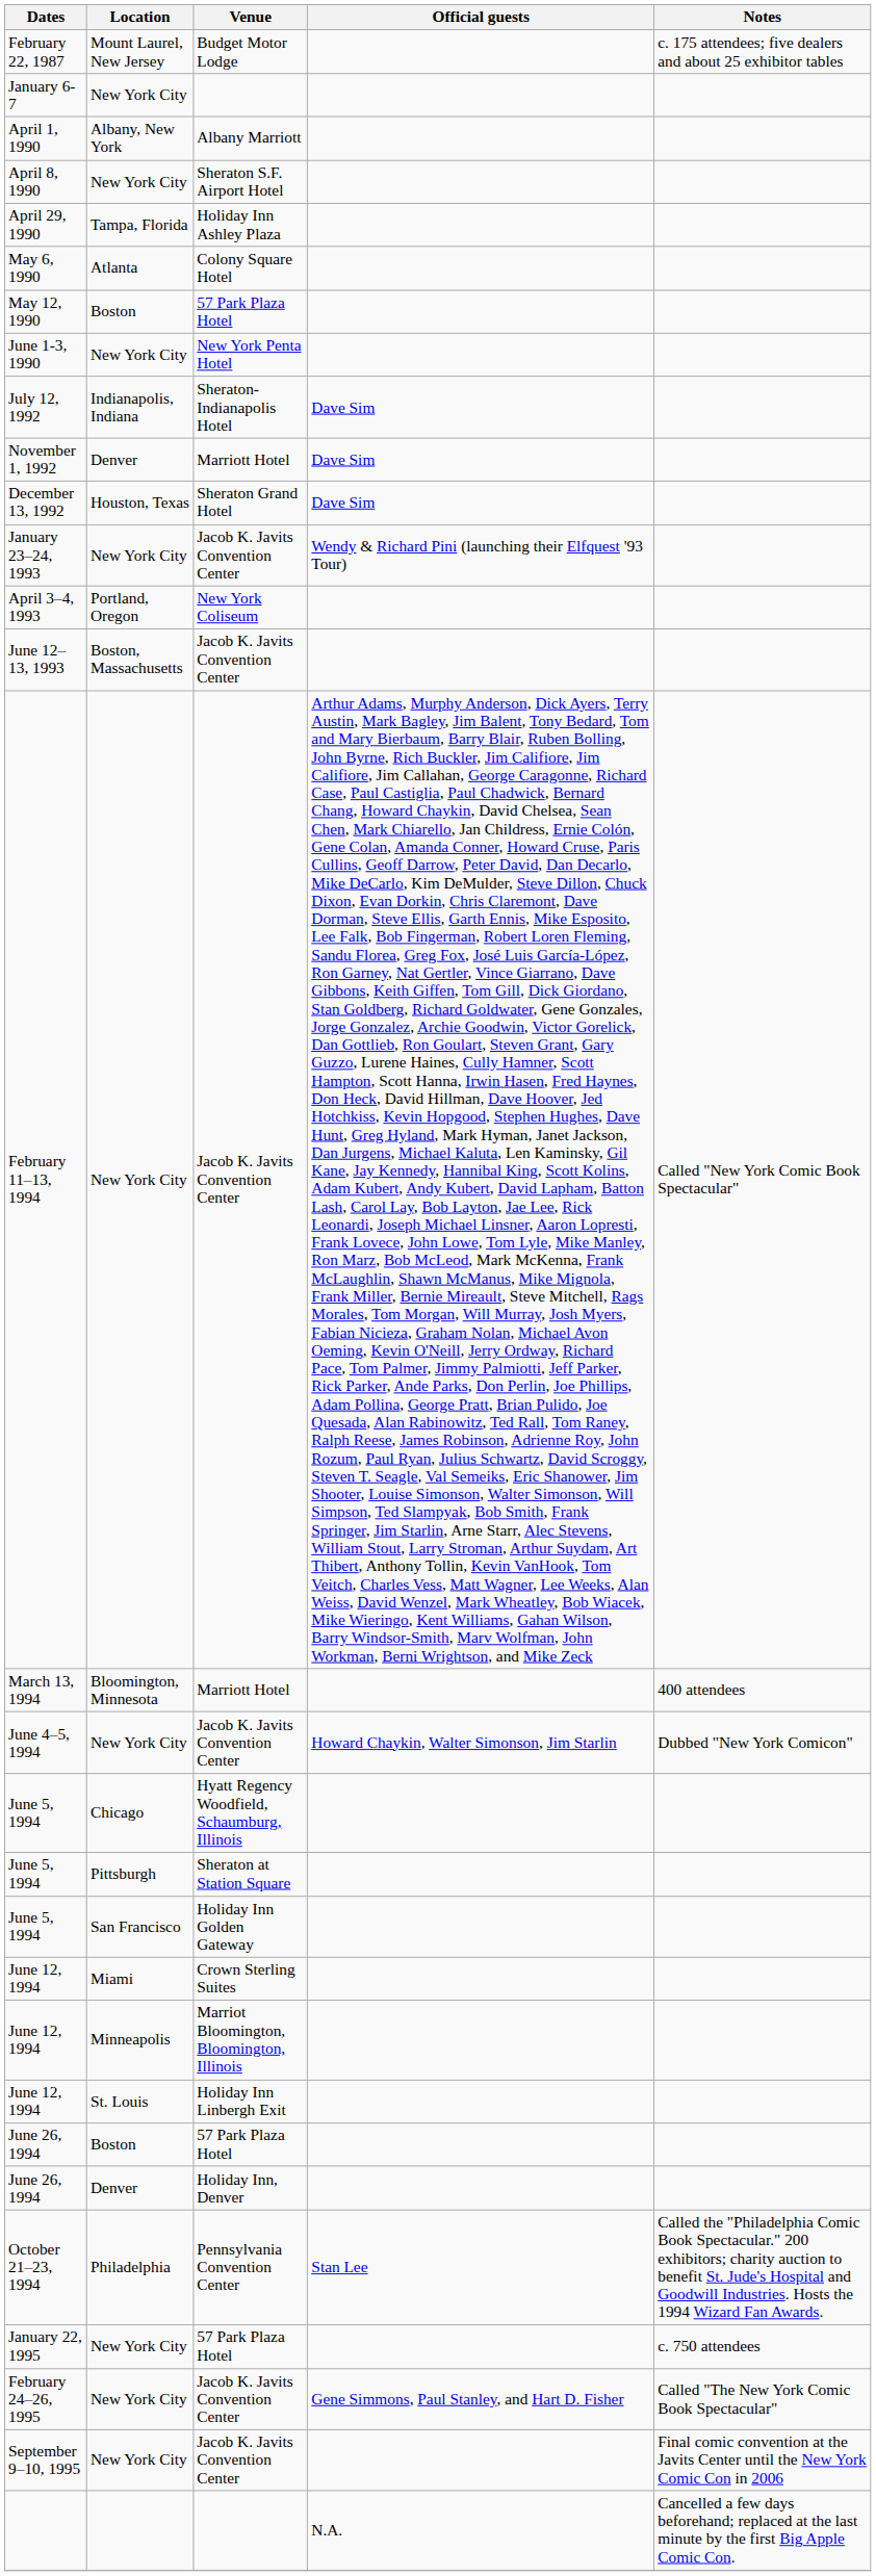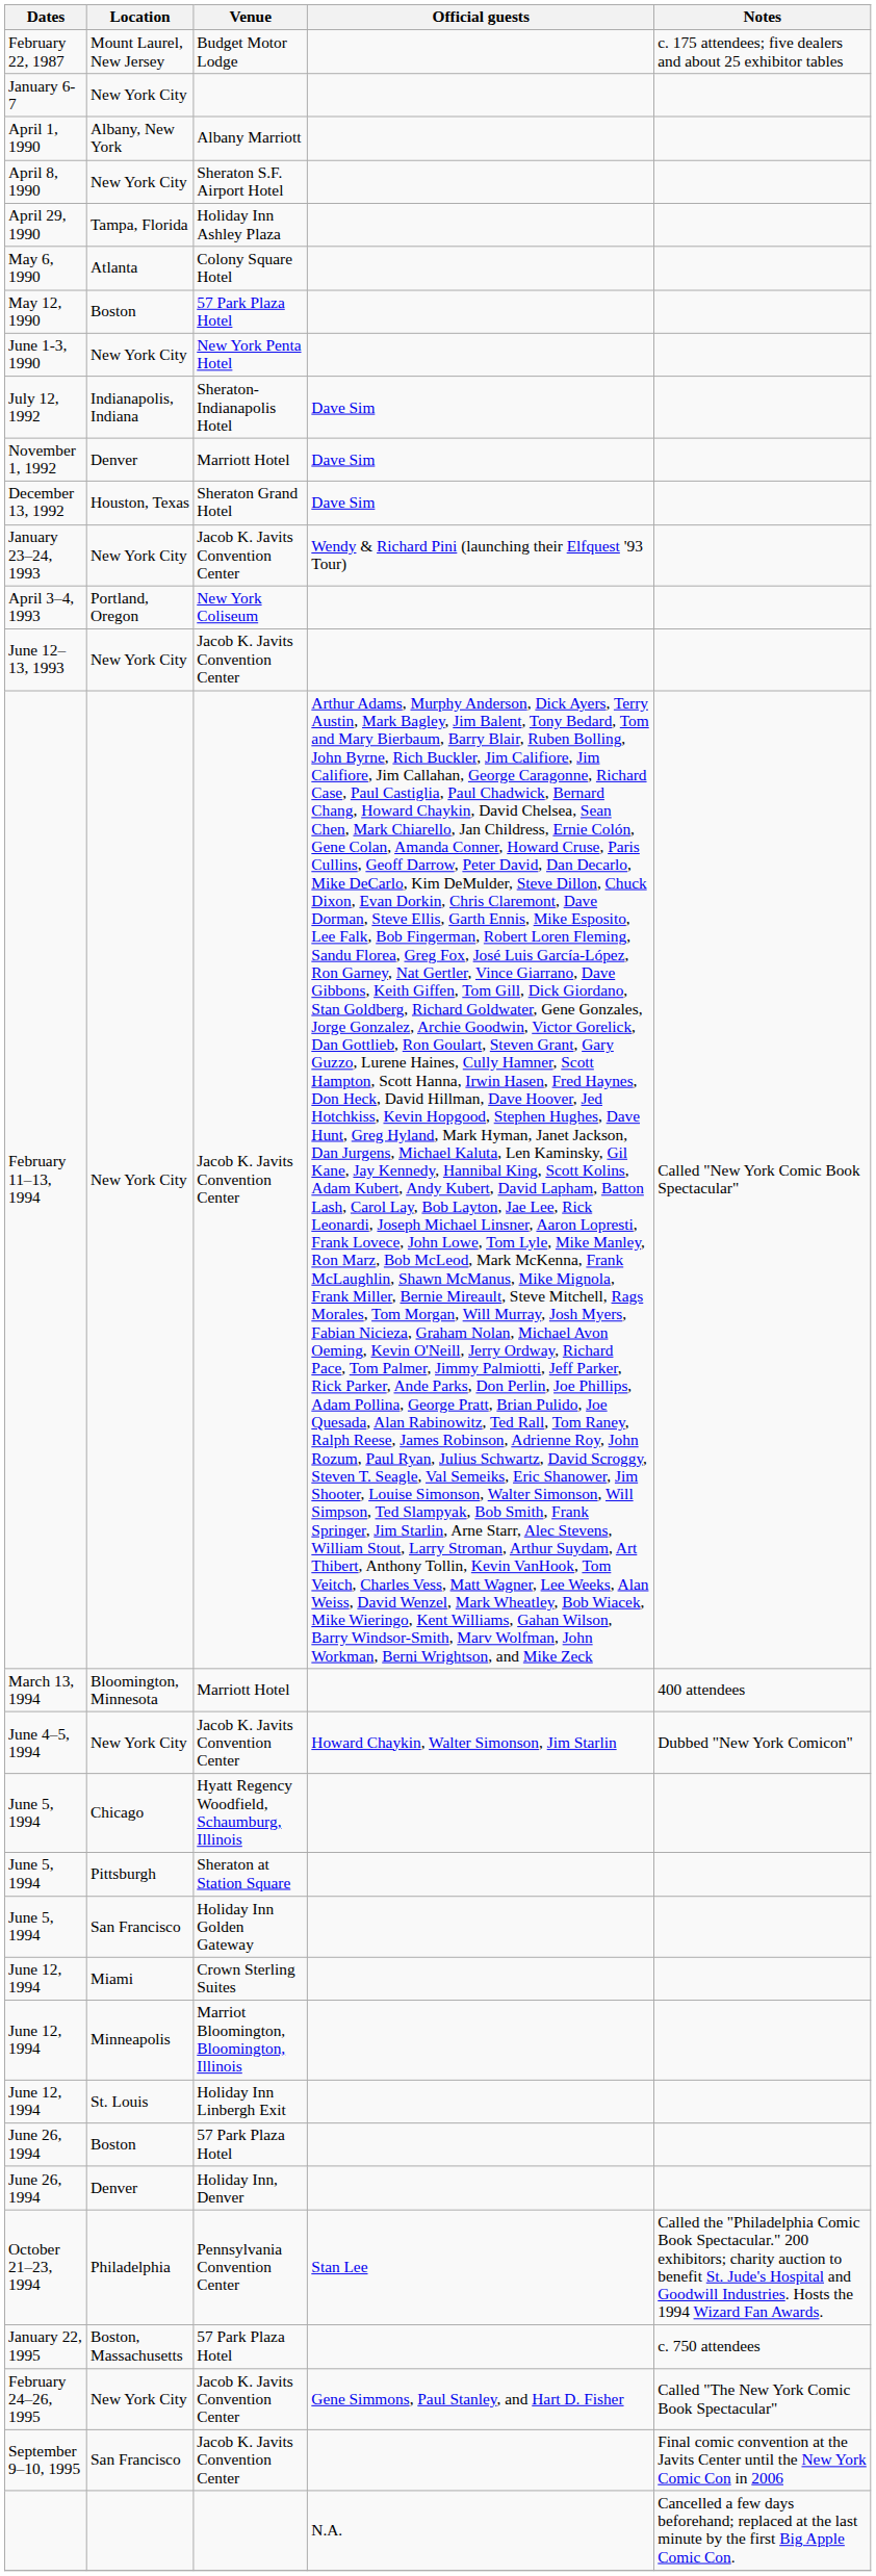 <table class="wikitable">
 <tr>
 <th>Dates</th>
 <th>Location</th>
 <th>Venue</th>
 <th width=40%>Official guests</th>
 <th width=25%>Notes</th>
 </tr>
 <tr>
 <td>February 22, 1987</td>
 <td>Mount Laurel, New Jersey</td>
 <td>Budget Motor Lodge</td>
 <td></td>
 <td>c. 175 attendees; five dealers and about 25 exhibitor tables</td>
 </tr>
 <tr>
 <td>January 6-7</td>
 <td>New York City</td>
 <td></td>
 <td></td>
 <td></td>
 </tr>
 <tr>
 <td>April 1, 1990</td>
 <td>Albany, New York</td>
 <td>Albany Marriott</td>
 <td></td>
 <td></td>
 </tr>
 <tr>
 <td>April 8, 1990</td>
 <td>New York City</td>
 <td>Sheraton S.F. Airport Hotel</td>
 <td></td>
 <td></td>
 </tr>
 <tr>
 <td>April 29, 1990</td>
 <td>Tampa, Florida</td>
 <td>Holiday Inn Ashley Plaza</td>
 <td></td>
 <td></td>
 </tr>
 <tr>
 <td>May 6, 1990</td>
 <td>Atlanta</td>
 <td>Colony Square Hotel</td>
 <td></td>
 <td></td>
 </tr>
 <tr>
 <td>May 12, 1990</td>
 <td>Boston</td>
 <td><a href='#'>57 Park Plaza Hotel</a></td>
 <td></td>
 <td></td>
 </tr>
 <tr>
 <td>June 1-3, 1990</td>
 <td>New York City</td>
 <td><a href='#'>New York Penta Hotel</a></td>
 <td></td>
 <td></td>
 </tr>
 <tr>
 <td>July 12, 1992</td>
 <td>Indianapolis, Indiana</td>
 <td>Sheraton-Indianapolis Hotel</td>
 <td><a href='#'>Dave Sim</a></td>
 <td></td>
 </tr>
 <tr>
 <td>November 1, 1992</td>
 <td>Denver</td>
 <td>Marriott Hotel</td>
 <td><a href='#'>Dave Sim</a></td>
 <td></td>
 </tr>
 <tr>
 <td>December 13, 1992</td>
 <td>Houston, Texas</td>
 <td>Sheraton Grand Hotel</td>
 <td><a href='#'>Dave Sim</a></td>
 <td></td>
 </tr>
 <tr>
 <td>January 23–24, 1993</td>
 <td>New York City</td>
 <td>Jacob K. Javits Convention Center</td>
 <td><a href='#'>Wendy</a> & <a href='#'>Richard Pini</a> (launching their <a href='#'>Elfquest</a> '93 Tour)</td>
 <td></td>
 </tr>
 <tr>
 <td>April 3–4, 1993</td>
 <td>Portland, Oregon</td>
 <td><a href='#'>New York Coliseum</a></td>
 <td></td>
 <td></td>
 </tr>
 <tr>
 <td>June 12–13, 1993</td>
-<td>Boston, Massachusetts</td>
+<td>New York City</td>
 <td>Jacob K. Javits Convention Center</td>
 <td></td>
 <td></td>
 </tr>
 <tr>
 <td>February 11–13, 1994</td>
 <td>New York City</td>
 <td>Jacob K. Javits Convention Center</td>
 <td><a href='#'>Arthur Adams</a>, <a href='#'>Murphy Anderson</a>, <a href='#'>Dick Ayers</a>, <a href='#'>Terry Austin</a>, <a href='#'>Mark Bagley</a>, <a href='#'>Jim Balent</a>, <a href='#'>Tony Bedard</a>, <a href='#'>Tom and Mary Bierbaum</a>, <a href='#'>Barry Blair</a>, <a href='#'>Ruben Bolling</a>, <a href='#'>John Byrne</a>, <a href='#'>Rich Buckler</a>, <a href='#'>Jim Califiore</a>, <a href='#'>Jim Califiore</a>, Jim Callahan, <a href='#'>George Caragonne</a>, <a href='#'>Richard Case</a>, <a href='#'>Paul Castiglia</a>, <a href='#'>Paul Chadwick</a>, <a href='#'>Bernard Chang</a>, <a href='#'>Howard Chaykin</a>, David Chelsea, <a href='#'>Sean Chen</a>, <a href='#'>Mark Chiarello</a>, Jan Childress, <a href='#'>Ernie Colón</a>, <a href='#'>Gene Colan</a>, <a href='#'>Amanda Conner</a>, <a href='#'>Howard Cruse</a>, <a href='#'>Paris Cullins</a>, <a href='#'>Geoff Darrow</a>, <a href='#'>Peter David</a>, <a href='#'>Dan Decarlo</a>, <a href='#'>Mike DeCarlo</a>, Kim DeMulder, <a href='#'>Steve Dillon</a>, <a href='#'>Chuck Dixon</a>, <a href='#'>Evan Dorkin</a>, <a href='#'>Chris Claremont</a>, <a href='#'>Dave Dorman</a>, <a href='#'>Steve Ellis</a>, <a href='#'>Garth Ennis</a>, <a href='#'>Mike Esposito</a>, <a href='#'>Lee Falk</a>, <a href='#'>Bob Fingerman</a>, <a href='#'>Robert Loren Fleming</a>, <a href='#'>Sandu Florea</a>, <a href='#'>Greg Fox</a>, <a href='#'>José Luis García-López</a>, <a href='#'>Ron Garney</a>, <a href='#'>Nat Gertler</a>, <a href='#'>Vince Giarrano</a>, <a href='#'>Dave Gibbons</a>, <a href='#'>Keith Giffen</a>, <a href='#'>Tom Gill</a>, <a href='#'>Dick Giordano</a>, <a href='#'>Stan Goldberg</a>, <a href='#'>Richard Goldwater</a>, Gene Gonzales, <a href='#'>Jorge Gonzalez</a>, <a href='#'>Archie Goodwin</a>, <a href='#'>Victor Gorelick</a>, <a href='#'>Dan Gottlieb</a>, <a href='#'>Ron Goulart</a>, <a href='#'>Steven Grant</a>, <a href='#'>Gary Guzzo</a>, Lurene Haines, <a href='#'>Cully Hamner</a>, <a href='#'>Scott Hampton</a>, Scott Hanna, <a href='#'>Irwin Hasen</a>, <a href='#'>Fred Haynes</a>, <a href='#'>Don Heck</a>, David Hillman, <a href='#'>Dave Hoover</a>, <a href='#'>Jed Hotchkiss</a>, <a href='#'>Kevin Hopgood</a>, <a href='#'>Stephen Hughes</a>, <a href='#'>Dave Hunt</a>, <a href='#'>Greg Hyland</a>, Mark Hyman, Janet Jackson, <a href='#'>Dan Jurgens</a>, <a href='#'>Michael Kaluta</a>, Len Kaminsky, <a href='#'>Gil Kane</a>, <a href='#'>Jay Kennedy</a>, <a href='#'>Hannibal King</a>, <a href='#'>Scott Kolins</a>, <a href='#'>Adam Kubert</a>, <a href='#'>Andy Kubert</a>, <a href='#'>David Lapham</a>, <a href='#'>Batton Lash</a>, <a href='#'>Carol Lay</a>, <a href='#'>Bob Layton</a>, <a href='#'>Jae Lee</a>, <a href='#'>Rick Leonardi</a>, <a href='#'>Joseph Michael Linsner</a>, <a href='#'>Aaron Lopresti</a>, <a href='#'>Frank Lovece</a>, <a href='#'>John Lowe</a>, <a href='#'>Tom Lyle</a>, <a href='#'>Mike Manley</a>, <a href='#'>Ron Marz</a>, <a href='#'>Bob McLeod</a>, Mark McKenna, <a href='#'>Frank McLaughlin</a>, <a href='#'>Shawn McManus</a>, <a href='#'>Mike Mignola</a>, <a href='#'>Frank Miller</a>, <a href='#'>Bernie Mireault</a>, Steve Mitchell, <a href='#'>Rags Morales</a>, <a href='#'>Tom Morgan</a>, <a href='#'>Will Murray</a>, <a href='#'>Josh Myers</a>, <a href='#'>Fabian Nicieza</a>, <a href='#'>Graham Nolan</a>, <a href='#'>Michael Avon Oeming</a>, <a href='#'>Kevin O'Neill</a>, <a href='#'>Jerry Ordway</a>, <a href='#'>Richard Pace</a>, <a href='#'>Tom Palmer</a>, <a href='#'>Jimmy Palmiotti</a>, <a href='#'>Jeff Parker</a>, <a href='#'>Rick Parker</a>, <a href='#'>Ande Parks</a>, <a href='#'>Don Perlin</a>, <a href='#'>Joe Phillips</a>, <a href='#'>Adam Pollina</a>, <a href='#'>George Pratt</a>, <a href='#'>Brian Pulido</a>, <a href='#'>Joe Quesada</a>, <a href='#'>Alan Rabinowitz</a>, <a href='#'>Ted Rall</a>, <a href='#'>Tom Raney</a>, <a href='#'>Ralph Reese</a>, <a href='#'>James Robinson</a>, <a href='#'>Adrienne Roy</a>, <a href='#'>John Rozum</a>, <a href='#'>Paul Ryan</a>, <a href='#'>Julius Schwartz</a>, <a href='#'>David Scroggy</a>, <a href='#'>Steven T. Seagle</a>, <a href='#'>Val Semeiks</a>, <a href='#'>Eric Shanower</a>, <a href='#'>Jim Shooter</a>, <a href='#'>Louise Simonson</a>, <a href='#'>Walter Simonson</a>, <a href='#'>Will Simpson</a>, <a href='#'>Ted Slampyak</a>, <a href='#'>Bob Smith</a>, <a href='#'>Frank Springer</a>, <a href='#'>Jim Starlin</a>, Arne Starr, <a href='#'>Alec Stevens</a>, <a href='#'>William Stout</a>, <a href='#'>Larry Stroman</a>, <a href='#'>Arthur Suydam</a>, <a href='#'>Art Thibert</a>, Anthony Tollin, <a href='#'>Kevin VanHook</a>, <a href='#'>Tom Veitch</a>, <a href='#'>Charles Vess</a>, <a href='#'>Matt Wagner</a>, <a href='#'>Lee Weeks</a>, <a href='#'>Alan Weiss</a>, <a href='#'>David Wenzel</a>, <a href='#'>Mark Wheatley</a>, <a href='#'>Bob Wiacek</a>, <a href='#'>Mike Wieringo</a>, <a href='#'>Kent Williams</a>, <a href='#'>Gahan Wilson</a>, <a href='#'>Barry Windsor-Smith</a>, <a href='#'>Marv Wolfman</a>, <a href='#'>John Workman</a>, <a href='#'>Berni Wrightson</a>, and <a href='#'>Mike Zeck</a></td>
 <td>Called "New York Comic Book Spectacular"</td>
 </tr>
 <tr>
 <td>March 13, 1994</td>
 <td>Bloomington, Minnesota</td>
 <td>Marriott Hotel</td>
 <td></td>
 <td>400 attendees</td>
 </tr>
 <tr>
 <td>June 4–5, 1994</td>
 <td>New York City</td>
 <td>Jacob K. Javits Convention Center</td>
 <td><a href='#'>Howard Chaykin</a>, <a href='#'>Walter Simonson</a>, <a href='#'>Jim Starlin</a></td>
 <td>Dubbed "New York Comicon"</td>
 </tr>
 <tr>
 <td>June 5, 1994</td>
 <td>Chicago</td>
 <td>Hyatt Regency Woodfield, <a href='#'>Schaumburg, Illinois</a></td>
 <td></td>
 <td></td>
 </tr>
 <tr>
 <td>June 5, 1994</td>
 <td>Pittsburgh</td>
 <td>Sheraton at <a href='#'>Station Square</a></td>
 <td></td>
 <td></td>
 </tr>
 <tr>
 <td>June 5, 1994</td>
 <td>San Francisco</td>
 <td>Holiday Inn Golden Gateway</td>
 <td></td>
 <td></td>
 </tr>
 <tr>
 <td>June 12, 1994</td>
 <td>Miami</td>
 <td>Crown Sterling Suites</td>
 <td></td>
 <td></td>
 </tr>
 <tr>
 <td>June 12, 1994</td>
 <td>Minneapolis</td>
 <td>Marriot Bloomington, <a href='#'>Bloomington, Illinois</a></td>
 <td></td>
 <td></td>
 </tr>
 <tr>
 <td>June 12, 1994</td>
 <td>St. Louis</td>
 <td>Holiday Inn Linbergh Exit</td>
 <td></td>
 <td></td>
 </tr>
 <tr>
 <td>June 26, 1994</td>
 <td>Boston</td>
 <td>57 Park Plaza Hotel</td>
 <td></td>
 <td></td>
 </tr>
 <tr>
 <td>June 26, 1994</td>
 <td>Denver</td>
 <td>Holiday Inn, Denver</td>
 <td></td>
 <td></td>
 </tr>
 <tr>
 <td>October 21–23, 1994</td>
 <td>Philadelphia</td>
 <td>Pennsylvania Convention Center</td>
 <td><a href='#'>Stan Lee</a></td>
 <td>Called the "Philadelphia Comic Book Spectacular."  200 exhibitors; charity auction to benefit <a href='#'>St. Jude's Hospital</a> and <a href='#'>Goodwill Industries</a>. Hosts the 1994 <a href='#'>Wizard Fan Awards</a>.</td>
 </tr>
 <tr>
 <td>January 22, 1995</td>
-<td>New York City</td>
+<td>Boston, Massachusetts</td>
 <td>57 Park Plaza Hotel</td>
 <td></td>
 <td>c. 750 attendees</td>
 </tr>
 <tr>
 <td>February 24–26, 1995</td>
 <td>New York City</td>
 <td>Jacob K. Javits Convention Center</td>
 <td><a href='#'>Gene Simmons</a>, <a href='#'>Paul Stanley</a>, and <a href='#'>Hart D. Fisher</a></td>
 <td>Called "The New York Comic Book Spectacular"</td>
 </tr>
 <tr>
 <td>September 9–10, 1995</td>
-<td>New York City</td>
+<td>San Francisco</td>
 <td>Jacob K. Javits Convention Center</td>
 <td></td>
 <td>Final comic convention at the Javits Center until the <a href='#'>New York Comic Con</a> in <a href='#'>2006</a></td>
 </tr>
 <tr>
 <td></td>
 <td></td>
 <td></td>
 <td>N.A.</td>
 <td>Cancelled a few days beforehand; replaced at the last minute by the first <a href='#'>Big Apple Comic Con</a>.</td>
 </tr>
 <tr>
 </tr>
 </table>
